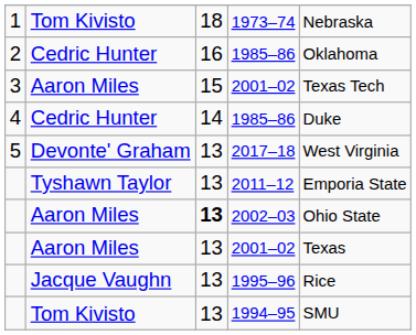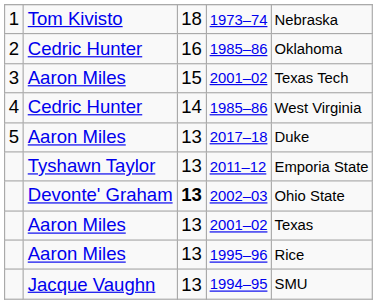 <table class="wikitable">
 <tr>
 </tr>
 <tr>
 <td>1</td>
 <td><a href='#'>Tom Kivisto</a></td>
 <td>18</td>
 <td style="font-size:80%;"><a href='#'>1973–74</a></td>
 <td style="font-size:80%;">Nebraska</td>
 </tr>
 <tr>
 <td>2</td>
 <td><a href='#'>Cedric Hunter</a></td>
 <td>16</td>
 <td style="font-size:80%;"><a href='#'>1985–86</a></td>
 <td style="font-size:80%;">Oklahoma</td>
 </tr>
 <tr>
 <td>3</td>
 <td><a href='#'>Aaron Miles</a></td>
 <td>15</td>
 <td style="font-size:80%;"><a href='#'>2001–02</a></td>
 <td style="font-size:80%;">Texas Tech</td>
 </tr>
 <tr>
 <td>4</td>
 <td><a href='#'>Cedric Hunter</a></td>
 <td>14</td>
 <td style="font-size:80%;"><a href='#'>1985–86</a></td>
-<td style="font-size:80%;">Duke</td>
+<td style="font-size:80%;">West Virginia</td>
 </tr>
 <tr>
 <td>5</td>
-<td><a href='#'>Devonte' Graham</a></td>
+<td><a href='#'>Aaron Miles</a></td>
 <td>13</td>
 <td style="font-size:80%;"><a href='#'>2017–18</a></td>
-<td style="font-size:80%;">West Virginia</td>
+<td style="font-size:80%;">Duke</td>
 </tr>
 <tr>
 <td></td>
 <td><a href='#'>Tyshawn Taylor</a></td>
 <td>13</td>
 <td style="font-size:80%;"><a href='#'>2011–12</a></td>
 <td style="font-size:80%;">Emporia State</td>
 </tr>
 <tr>
 <td></td>
-<td><a href='#'>Aaron Miles</a></td>
+<td><a href='#'>Devonte' Graham</a></td>
 <td><strong>13</strong></td>
 <td style="font-size:80%;"><a href='#'>2002–03</a></td>
 <td style="font-size:80%;">Ohio State</td>
 </tr>
 <tr>
 <td></td>
 <td><a href='#'>Aaron Miles</a></td>
 <td>13</td>
 <td style="font-size:80%;"><a href='#'>2001–02</a></td>
 <td style="font-size:80%;">Texas</td>
 </tr>
 <tr>
 <td></td>
-<td><a href='#'>Jacque Vaughn</a></td>
+<td><a href='#'>Aaron Miles</a></td>
 <td>13</td>
 <td style="font-size:80%;"><a href='#'>1995–96</a></td>
 <td style="font-size:80%;">Rice</td>
 </tr>
 <tr>
 <td></td>
-<td><a href='#'>Tom Kivisto</a></td>
+<td><a href='#'>Jacque Vaughn</a></td>
 <td>13</td>
 <td style="font-size:80%;"><a href='#'>1994–95</a></td>
 <td style="font-size:80%;">SMU</td>
 </tr>
 </table>
